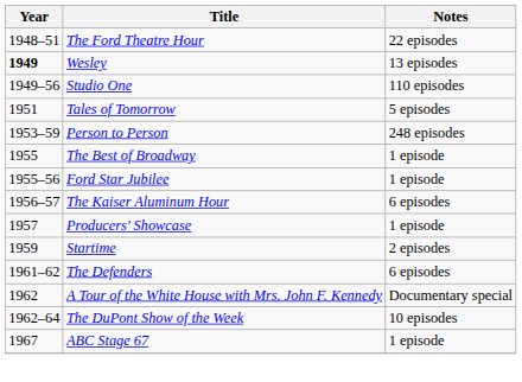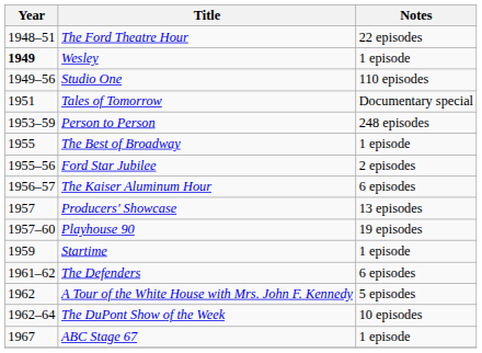 <table class="wikitable">
 <tr>
 <th>Year</th>
 <th>Title</th>
 <th>Notes</th>
 </tr>
 <tr>
 <td>1948–51</td>
 <td><em><a href='#'>The Ford Theatre Hour</a></em></td>
 <td>22 episodes</td>
 </tr>
 <tr>
 <td><strong>1949</strong></td>
 <td><em><a href='#'>Wesley</a></em></td>
-<td>13 episodes</td>
+<td>1 episode</td>
 </tr>
 <tr>
 <td>1949–56</td>
 <td><em><a href='#'>Studio One</a></em></td>
 <td>110 episodes</td>
 </tr>
 <tr>
 <td>1951</td>
 <td><em><a href='#'>Tales of Tomorrow</a></em></td>
-<td>5 episodes</td>
+<td>Documentary special</td>
 </tr>
 <tr>
 <td>1953–59</td>
 <td><em><a href='#'>Person to Person</a></em></td>
 <td>248 episodes</td>
 </tr>
 <tr>
 <td>1955</td>
 <td><em><a href='#'>The Best of Broadway</a></em></td>
 <td>1 episode</td>
 </tr>
 <tr>
 <td>1955–56</td>
 <td><em><a href='#'>Ford Star Jubilee</a></em></td>
-<td>1 episode</td>
+<td>2 episodes</td>
 </tr>
 <tr>
 <td>1956–57</td>
 <td><em><a href='#'>The Kaiser Aluminum Hour</a></em></td>
 <td>6 episodes</td>
 </tr>
 <tr>
 <td>1957</td>
 <td><em><a href='#'>Producers' Showcase</a></em></td>
-<td>1 episode</td>
+<td>13 episodes</td>
+</tr>
+<tr>
+<td>1957–60</td>
+<td><em><a href='#'>Playhouse 90</a></em></td>
+<td>19 episodes</td>
 </tr>
 <tr>
 <td>1959</td>
 <td><em><a href='#'>Startime</a></em></td>
-<td>2 episodes</td>
+<td>1 episode</td>
 </tr>
 <tr>
 <td>1961–62</td>
 <td><em><a href='#'>The Defenders</a></em></td>
 <td>6 episodes</td>
 </tr>
 <tr>
 <td>1962</td>
 <td><em><a href='#'>A Tour of the White House with Mrs. John F. Kennedy</a></em></td>
-<td>Documentary special</td>
+<td>5 episodes</td>
 </tr>
 <tr>
 <td>1962–64</td>
 <td><em><a href='#'>The DuPont Show of the Week</a></em></td>
 <td>10 episodes</td>
 </tr>
 <tr>
 <td>1967</td>
 <td><em><a href='#'>ABC Stage 67</a></em></td>
 <td>1 episode</td>
 </tr>
 <tr>
 </tr>
 </table>
